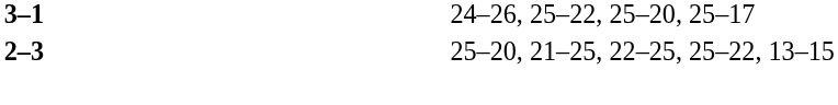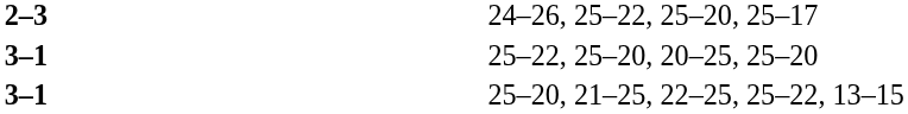 <table width=100% cellspacing=1>
 <tr>
 <th width=20%></th>
 <th width=12%></th>
 <th width=20%></th>
 <th width=33%></th>
 <td></td>
 </tr>
 <tr style=font-size:90%>
 <td align=right><strong></strong></td>
-<td align=center><strong>3–1</strong></td>
+<td align=center><strong>2–3</strong></td>
 <td></td>
 <td>24–26, 25–22, 25–20, 25–17</td>
 <td></td>
 </tr>
 <tr style=font-size:90%>
+<td align=right><strong></strong></td>
+<td align=center><strong>3–1</strong></td>
+<td></td>
+<td>25–22, 25–20, 20–25, 25–20</td>
+<td></td>
+</tr>
+<tr style=font-size:90%>
 <td align=right></td>
-<td align=center><strong>2–3</strong></td>
+<td align=center><strong>3–1</strong></td>
 <td><strong></strong></td>
 <td>25–20, 21–25, 22–25, 25–22, 13–15</td>
 </tr>
 </table>
